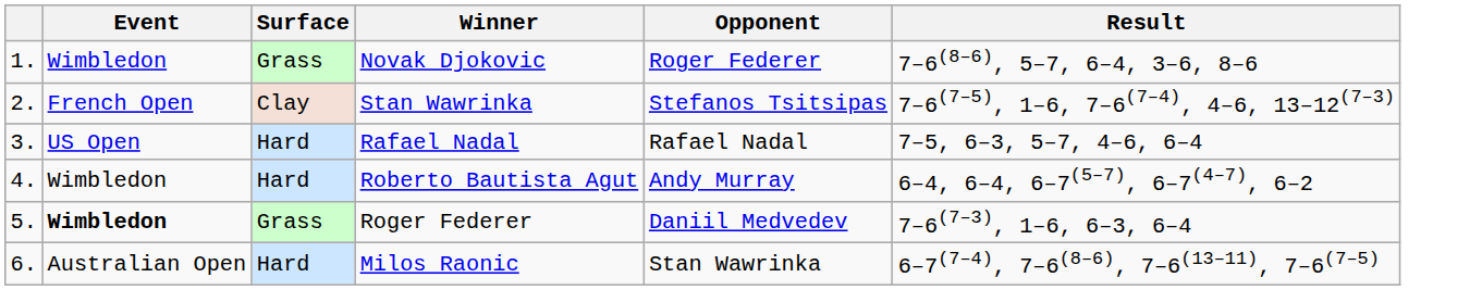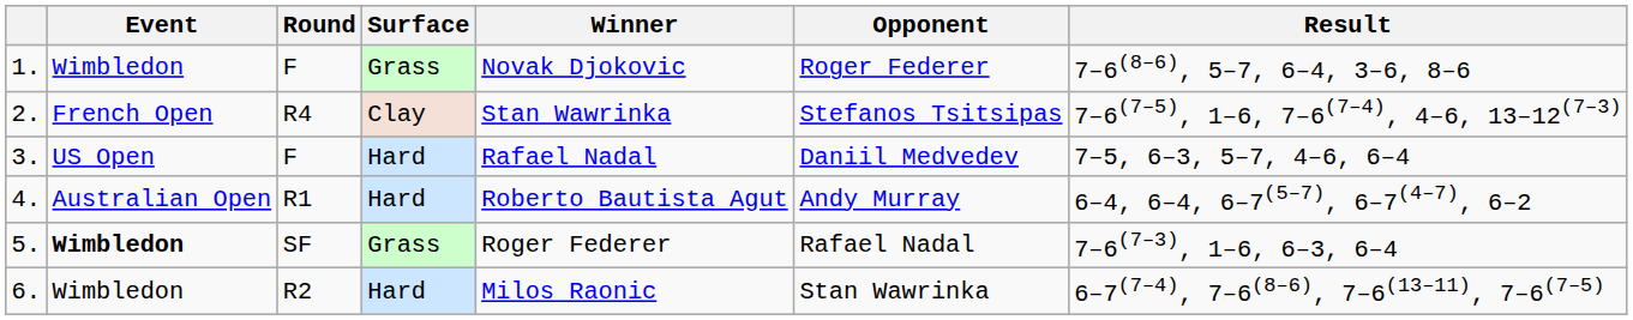 <table class=wikitable>
 <tr>
 <th></th>
 <th>Event</th>
+<th>Round</th>
 <th>Surface</th>
 <th>Winner</th>
 <th>Opponent</th>
 <th>Result</th>
 </tr>
 <tr>
 <td>1.</td>
 <td><a href='#'>Wimbledon</a></td>
+<td>F</td>
 <td bgcolor=CCFFCC>Grass</td>
 <td> <a href='#'>Novak Djokovic</a></td>
 <td> <a href='#'>Roger Federer</a></td>
 <td>7–6<sup>(8–6)</sup>, 5–7, 6–4, 3–6, 8–6</td>
 </tr>
 <tr>
 <td>2.</td>
 <td><a href='#'>French Open</a></td>
+<td>R4</td>
 <td bgcolor=F4E0D7>Clay</td>
 <td> <a href='#'>Stan Wawrinka</a></td>
 <td> <a href='#'>Stefanos Tsitsipas</a></td>
 <td>7–6<sup>(7–5)</sup>, 1–6, 7–6<sup>(7–4)</sup>, 4–6, 13–12<sup>(7–3)</sup></td>
 </tr>
 <tr>
 <td>3.</td>
 <td><a href='#'>US Open</a></td>
+<td>F</td>
 <td bgcolor=CCE6FF>Hard</td>
 <td> <a href='#'>Rafael Nadal</a></td>
-<td> Rafael Nadal</td>
+<td> <a href='#'>Daniil Medvedev</a></td>
 <td>7–5, 6–3, 5–7, 4–6, 6–4</td>
 </tr>
 <tr>
 <td>4.</td>
-<td>Wimbledon</td>
+<td><a href='#'>Australian Open</a></td>
+<td>R1</td>
 <td bgcolor=CCE6FF>Hard</td>
 <td> <a href='#'>Roberto Bautista Agut</a></td>
 <td> <a href='#'>Andy Murray</a></td>
 <td>6–4, 6–4, 6–7<sup>(5–7)</sup>, 6–7<sup>(4–7)</sup>, 6–2</td>
 </tr>
 <tr>
 <td>5.</td>
 <td><strong>Wimbledon</strong></td>
+<td>SF</td>
 <td bgcolor=CCFFCC>Grass</td>
 <td> Roger Federer</td>
-<td> <a href='#'>Daniil Medvedev</a></td>
+<td> Rafael Nadal</td>
 <td>7–6<sup>(7–3)</sup>, 1–6, 6–3, 6–4</td>
 </tr>
 <tr>
 <td>6.</td>
-<td>Australian Open</td>
+<td>Wimbledon</td>
+<td>R2</td>
 <td bgcolor=CCE6FF>Hard</td>
 <td> <a href='#'>Milos Raonic</a></td>
 <td> Stan Wawrinka</td>
 <td>6–7<sup>(7–4)</sup>, 7–6<sup>(8–6)</sup>, 7–6<sup>(13–11)</sup>, 7–6<sup>(7–5)</sup></td>
 </tr>
 </table>
